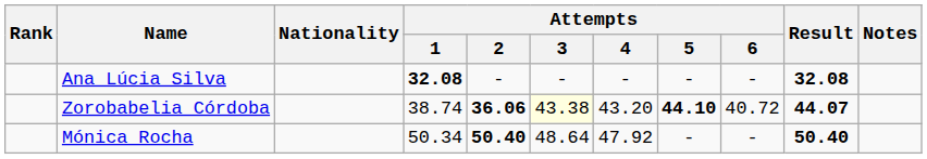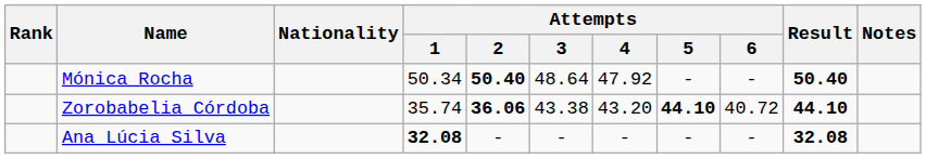 <table class="wikitable sortable" style="text-align:center">
 <tr>
 <th rowspan=2>Rank</th>
 <th rowspan=2>Name</th>
 <th rowspan=2>Nationality</th>
 <th colspan=6>Attempts</th>
 <th rowspan=2>Result</th>
 <th rowspan=2>Notes</th>
 </tr>
 <tr>
 <th>1</th>
 <th>2</th>
 <th>3</th>
 <th>4</th>
 <th>5</th>
 <th>6</th>
 </tr>
 <tr>
 <td align=center></td>
+<td align=left><a href='#'>Mónica Rocha</a></td>
+<td align=left></td>
+<td>50.34</td>
+<td><strong>50.40</strong></td>
+<td>48.64</td>
+<td>47.92</td>
+<td>-</td>
+<td>-</td>
+<td><strong>50.40</strong></td>
+<td></td>
+</tr>
+<tr>
+<td align=center></td>
+<td align=left><a href='#'>Zorobabelia Córdoba</a></td>
+<td align=left></td>
+<td>35.74</td>
+<td><strong>36.06</strong></td>
+<td>43.38</td>
+<td>43.20</td>
+<td><strong>44.10</strong></td>
+<td>40.72</td>
+<td><strong>44.10</strong></td>
+<td></td>
+</tr>
+<tr>
+<td align=center></td>
 <td align=left><a href='#'>Ana Lúcia Silva</a></td>
 <td align=left></td>
 <td><strong>32.08</strong></td>
 <td>-</td>
 <td>-</td>
 <td>-</td>
 <td>-</td>
 <td>-</td>
 <td><strong>32.08</strong></td>
 <td></td>
 </tr>
-<tr>
-<td align=center></td>
-<td align=left><a href='#'>Zorobabelia Córdoba</a></td>
-<td align=left></td>
-<td>38.74</td>
-<td><strong>36.06</strong></td>
-<td style="background: lightyellow;">43.38</td>
-<td>43.20</td>
-<td><strong>44.10</strong></td>
-<td>40.72</td>
-<td><strong>44.07</strong></td>
-<td></td>
-</tr>
-<tr>
-<td align=center></td>
-<td align=left><a href='#'>Mónica Rocha</a></td>
-<td align=left></td>
-<td>50.34</td>
-<td><strong>50.40</strong></td>
-<td>48.64</td>
-<td>47.92</td>
-<td>-</td>
-<td>-</td>
-<td><strong>50.40</strong></td>
-<td></td>
-</tr>
 </table>
